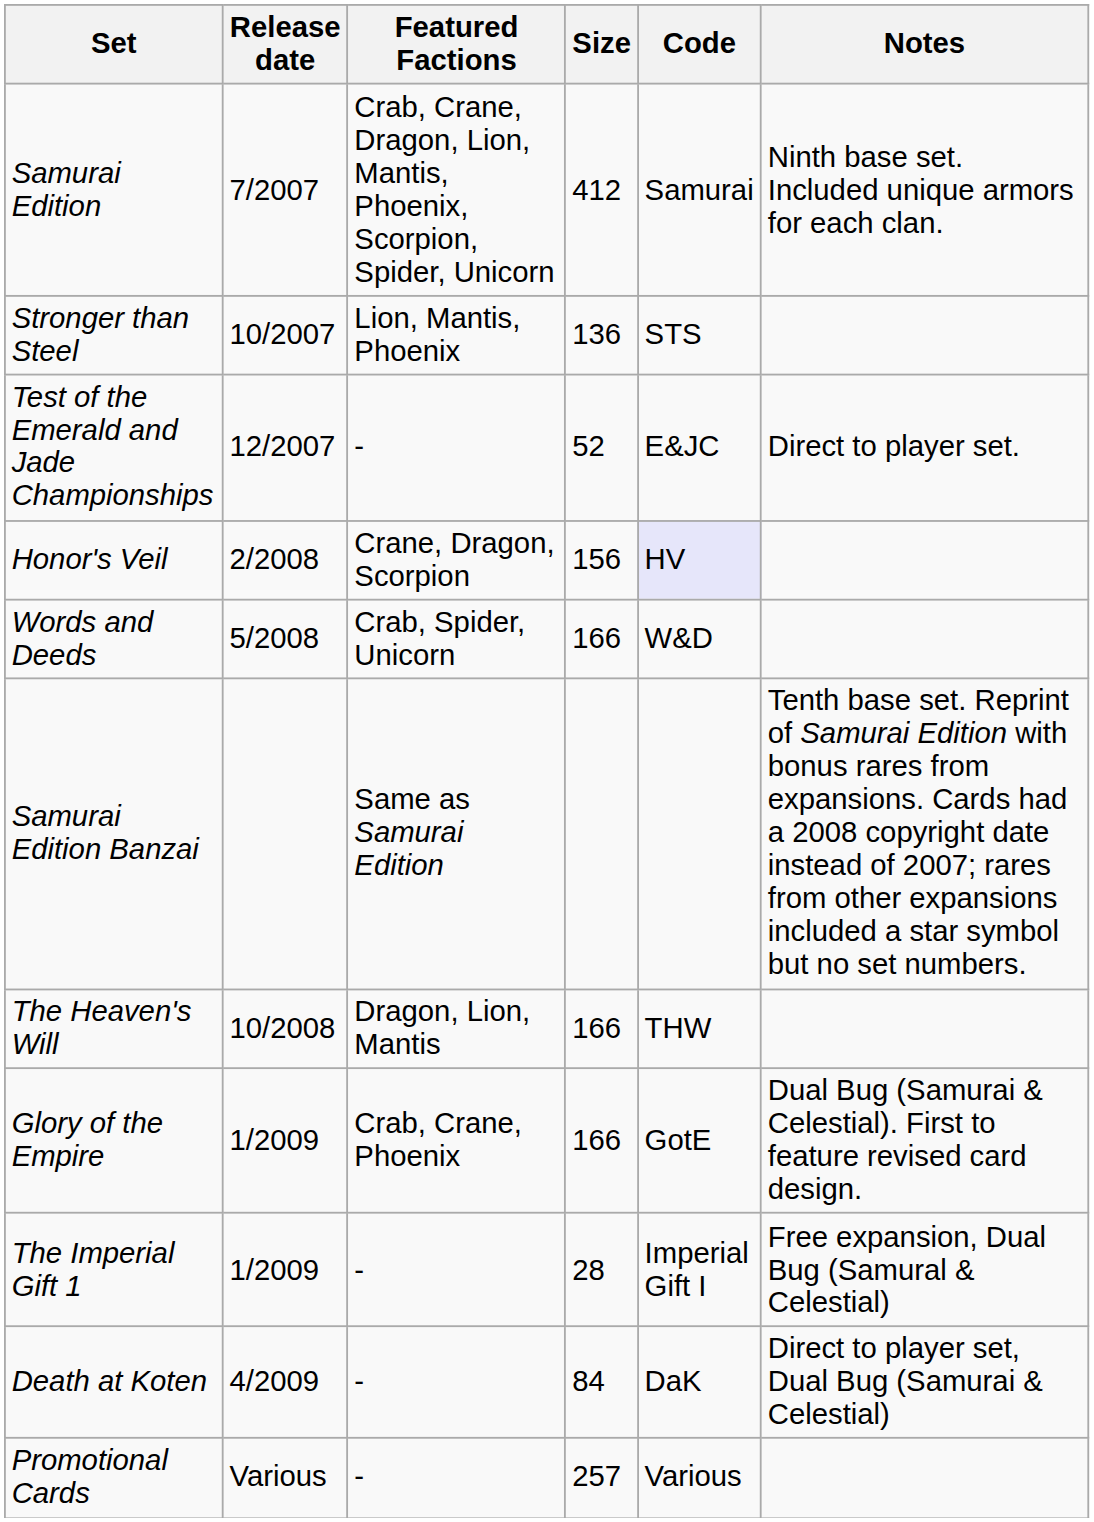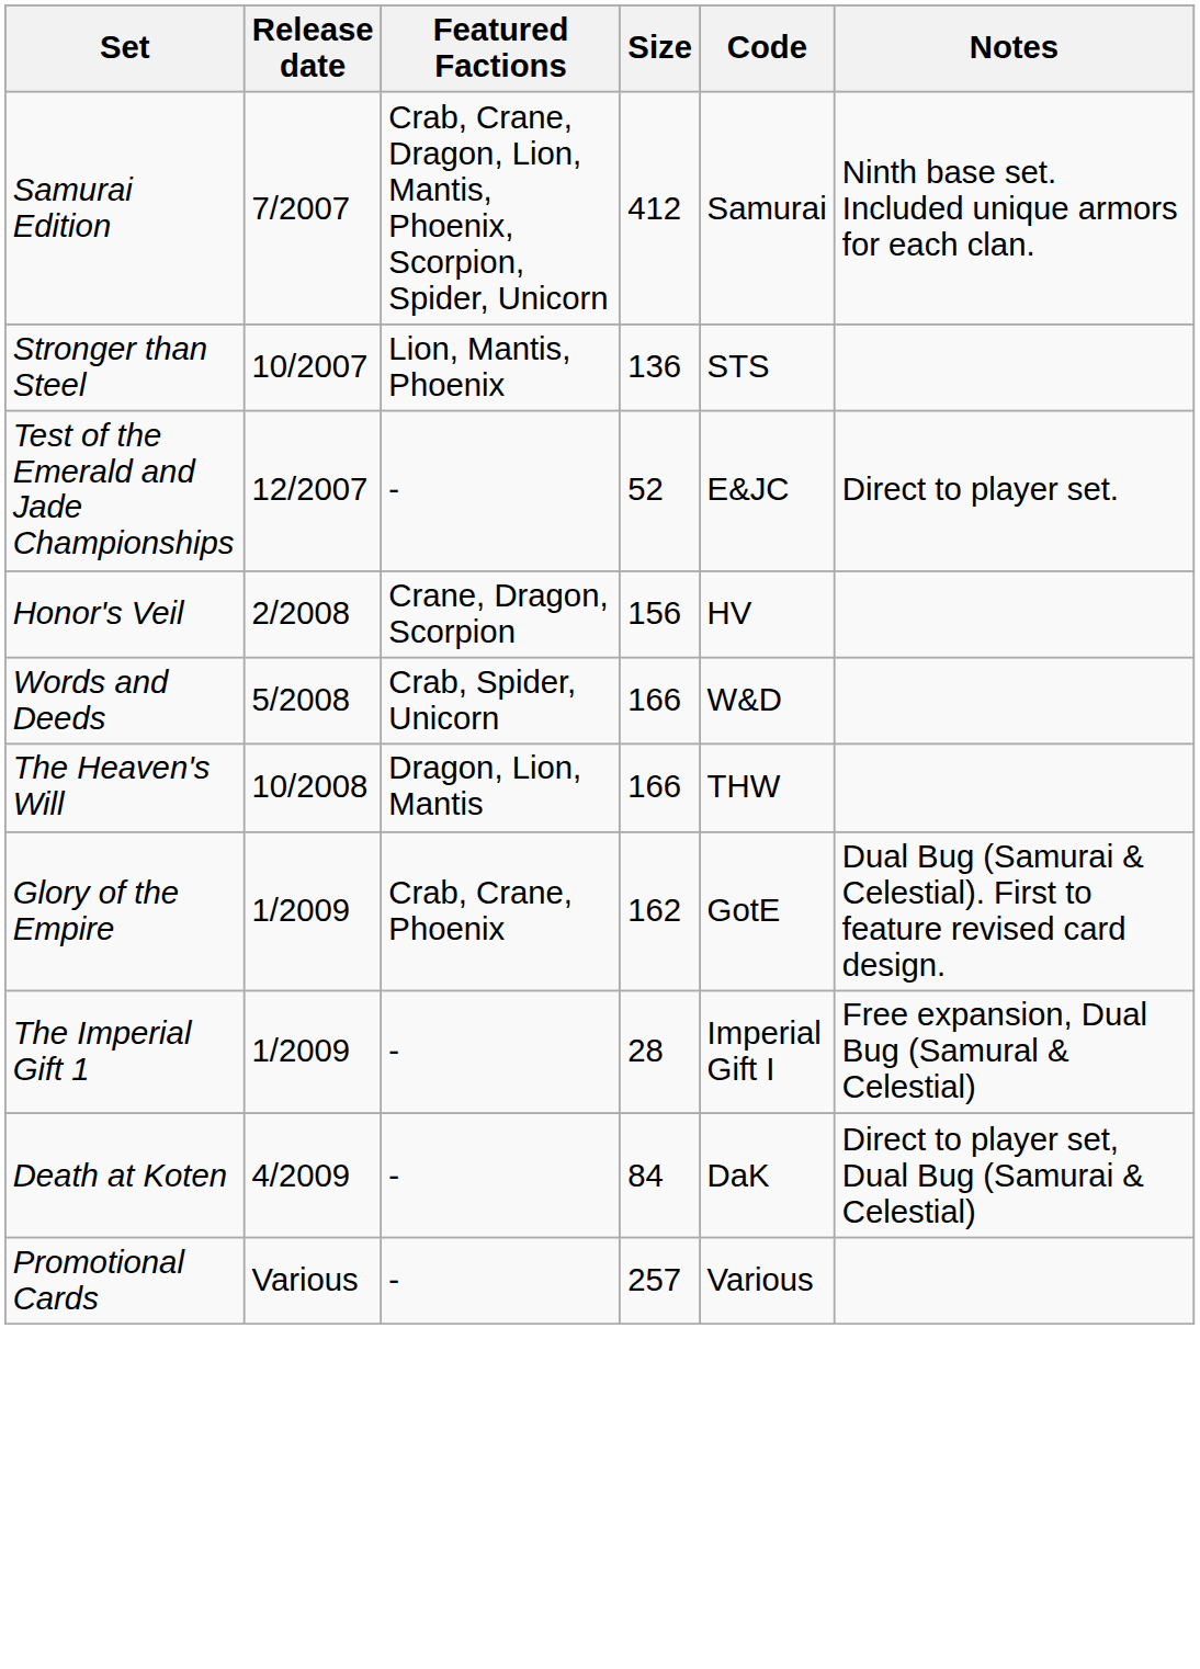 <table class="wikitable" width="95%" align="center">
 <tr>
 <th width="20%">Set</th>
 <th width="10%">Release date</th>
 <th width="20%">Featured Factions</th>
 <th width="5%">Size</th>
 <th width="10%">Code</th>
 <th width="30%">Notes</th>
 </tr>
 <tr>
 <td><em>Samurai Edition</em></td>
 <td>7/2007</td>
 <td>Crab, Crane, Dragon, Lion, Mantis, Phoenix, Scorpion, Spider, Unicorn</td>
 <td>412</td>
 <td>Samurai</td>
 <td>Ninth base set. Included unique armors for each clan.</td>
 </tr>
 <tr>
 <td><em>Stronger than Steel</em></td>
 <td>10/2007</td>
 <td>Lion, Mantis, Phoenix</td>
 <td>136</td>
 <td>STS</td>
 <td></td>
 </tr>
 <tr>
 <td><em>Test of the Emerald and Jade Championships</em></td>
 <td>12/2007</td>
 <td>-</td>
 <td>52</td>
 <td>E&JC</td>
 <td>Direct to player set.</td>
 </tr>
 <tr>
 <td><em>Honor's Veil</em></td>
 <td>2/2008</td>
 <td>Crane, Dragon, Scorpion</td>
 <td>156</td>
-<td style="background: lavender;">HV</td>
+<td>HV</td>
 <td></td>
 </tr>
 <tr>
 <td><em>Words and Deeds</em></td>
 <td>5/2008</td>
 <td>Crab, Spider, Unicorn</td>
 <td>166</td>
 <td>W&D</td>
 <td></td>
-</tr>
-<tr>
-<td><em>Samurai Edition Banzai</em></td>
-<td></td>
-<td>Same as <em>Samurai Edition</em></td>
-<td></td>
-<td></td>
-<td>Tenth base set. Reprint of <em>Samurai Edition</em> with bonus rares from expansions.  Cards had a 2008 copyright date instead of 2007; rares from other expansions included a star symbol but no set numbers.</td>
 </tr>
 <tr>
 <td><em>The Heaven's Will</em></td>
 <td>10/2008</td>
 <td>Dragon, Lion, Mantis</td>
 <td>166</td>
 <td>THW</td>
 <td></td>
 </tr>
 <tr>
 <td><em>Glory of the Empire</em></td>
 <td>1/2009</td>
 <td>Crab, Crane, Phoenix</td>
-<td>166</td>
+<td>162</td>
 <td>GotE</td>
 <td>Dual Bug (Samurai & Celestial). First to feature revised card design.</td>
 </tr>
 <tr>
 <td><em>The Imperial Gift 1</em></td>
 <td>1/2009</td>
 <td>-</td>
 <td>28</td>
 <td>Imperial Gift I</td>
 <td>Free expansion, Dual Bug (Samural & Celestial)</td>
 </tr>
 <tr>
 <td><em>Death at Koten</em></td>
 <td>4/2009</td>
 <td>-</td>
 <td>84</td>
 <td>DaK</td>
 <td>Direct to player set, Dual Bug (Samurai & Celestial)</td>
 </tr>
 <tr>
 <td><em>Promotional Cards</em></td>
 <td>Various</td>
 <td>-</td>
 <td>257</td>
 <td>Various</td>
 <td></td>
 </tr>
 </table>
